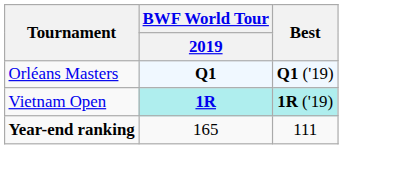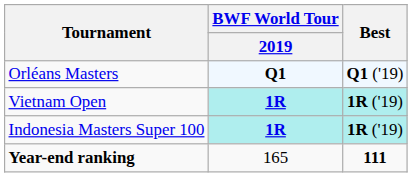 <table style='font-size: 90%; text-align:center;' class='wikitable'>
 <tr>
 <th rowspan="2">Tournament</th>
 <th colspan="1"><a href='#'>BWF World Tour</a></th>
 <th rowspan="2">Best</th>
 </tr>
 <tr>
 <th><a href='#'>2019</a></th>
 </tr>
 <tr>
 <td align=left><a href='#'>Orléans Masters</a></td>
 <td 2019; bgcolor=F0F8FF><strong>Q1</strong></td>
 <td bgcolor=F0F8FF><strong>Q1</strong> ('19)</td>
 </tr>
 <tr>
 <td align=left><a href='#'>Vietnam Open</a></td>
 <td bgcolor=AFEEEE><a href='#'><strong>1R</strong></a></td>
 <td bgcolor=AFEEEE><strong>1R</strong> ('19)</td>
 </tr>
 <tr>
+<td align=left><a href='#'>Indonesia Masters Super 100</a></td>
+<td bgcolor=AFEEEE><a href='#'><strong>1R</strong></a></td>
+<td bgcolor=AFEEEE><strong>1R</strong> ('19)</td>
+</tr>
+<tr>
 <td align=left><strong>Year-end ranking</strong></td>
 <td>165</td>
-<td>111</td>
+<td><strong>111</strong></td>
 </tr>
 </table>
